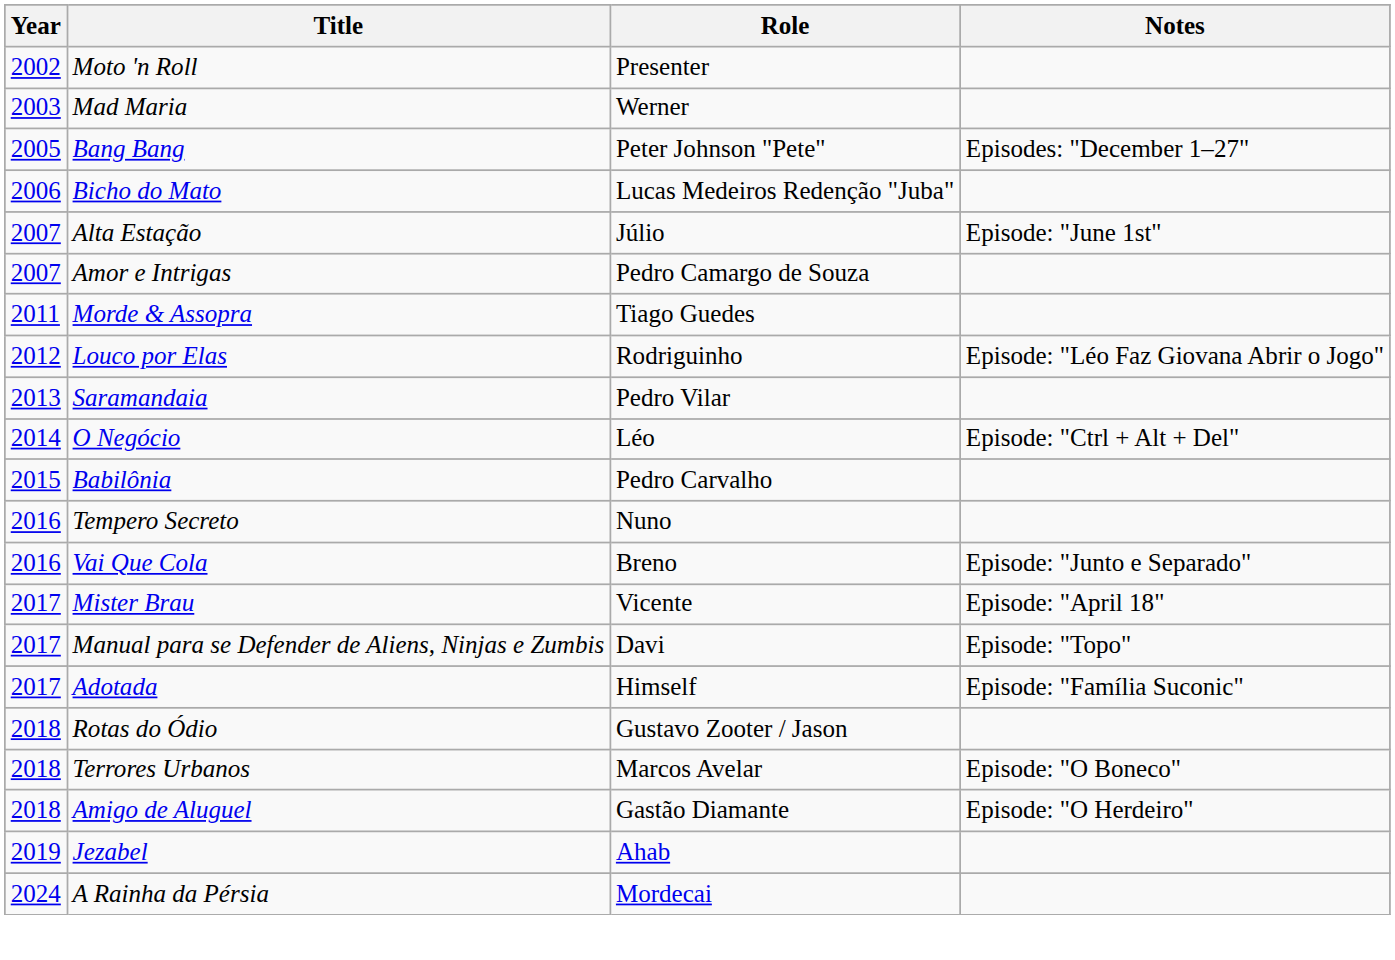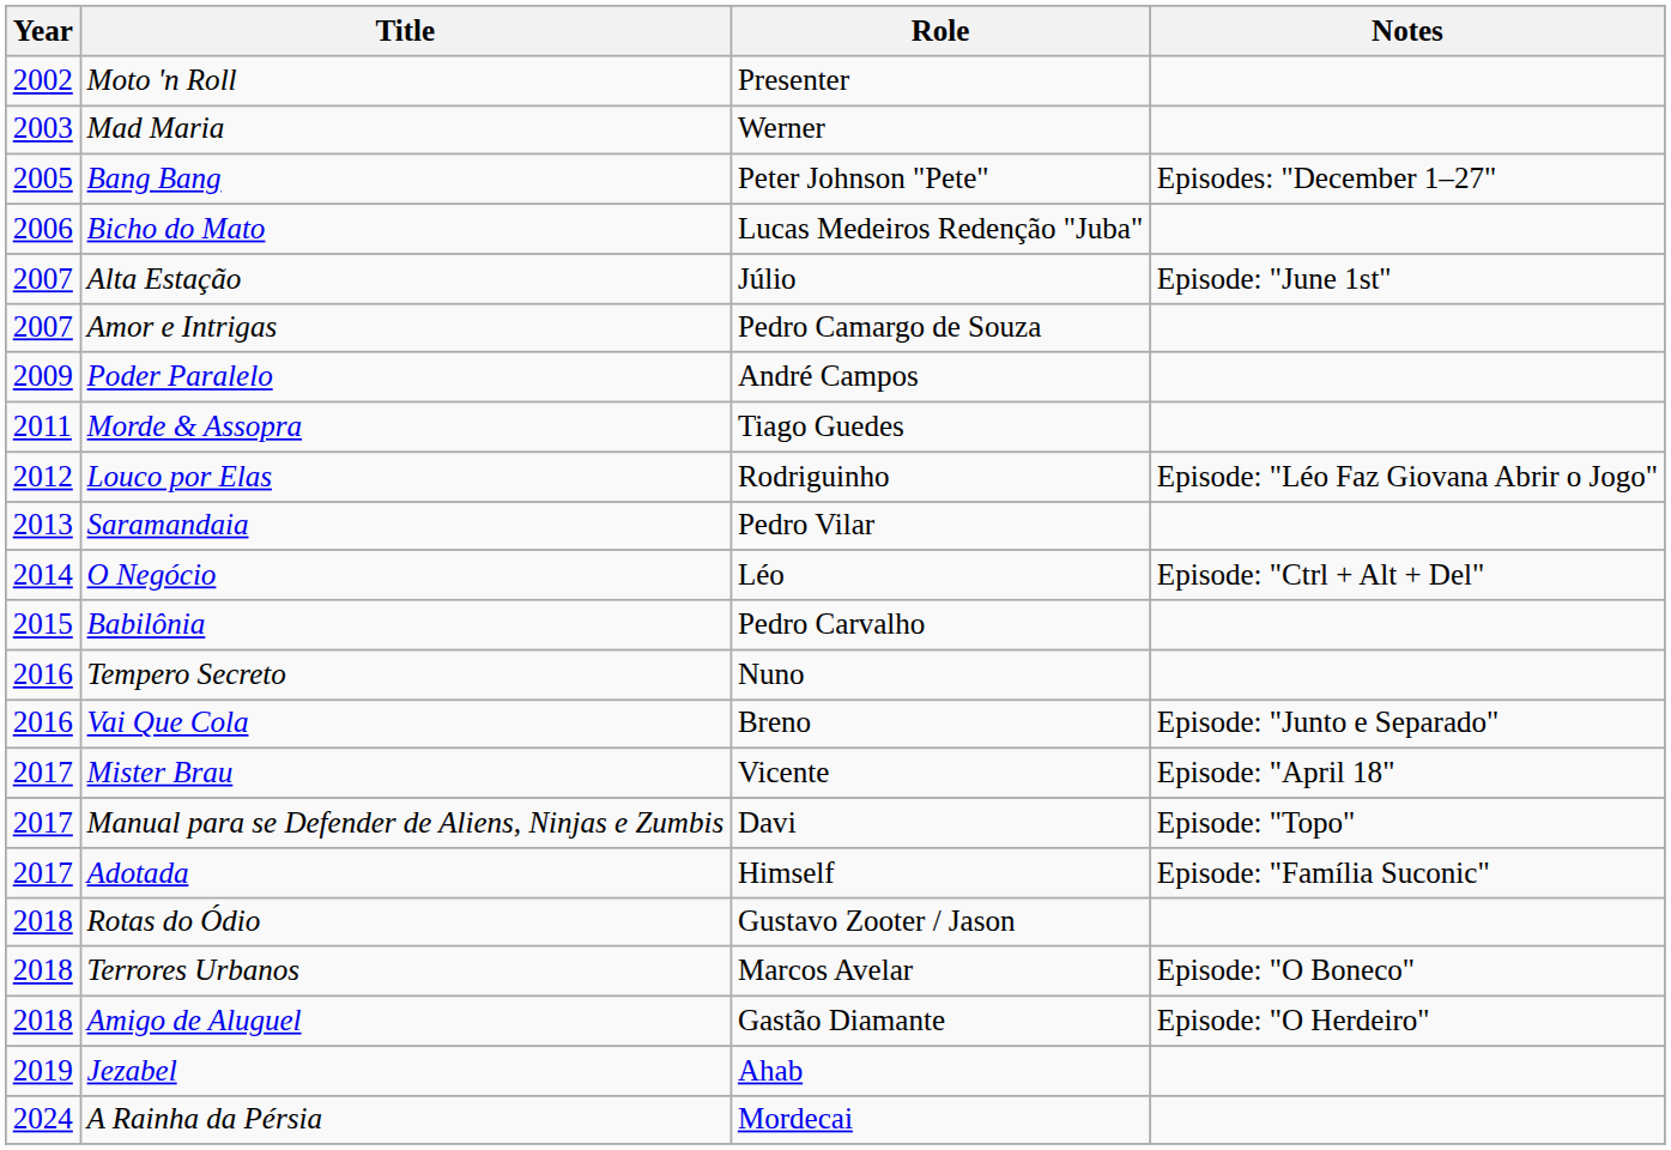 <table class="wikitable" style="font-size: 90%;">
 <tr>
 <th>Year</th>
 <th>Title</th>
 <th>Role</th>
 <th>Notes</th>
 </tr>
 <tr>
 <td><a href='#'>2002</a></td>
 <td><em>Moto 'n Roll</em></td>
 <td>Presenter</td>
 <td></td>
 </tr>
 <tr>
 <td><a href='#'>2003</a></td>
 <td><em>Mad Maria</em></td>
 <td>Werner</td>
 <td></td>
 </tr>
 <tr>
 <td><a href='#'>2005</a></td>
 <td><em><a href='#'>Bang Bang</a></em></td>
 <td>Peter Johnson "Pete"</td>
 <td>Episodes: "December 1–27"</td>
 </tr>
 <tr>
 <td><a href='#'>2006</a></td>
 <td><em><a href='#'>Bicho do Mato</a></em></td>
 <td>Lucas Medeiros Redenção "Juba"</td>
 <td></td>
 </tr>
 <tr>
 <td><a href='#'>2007</a></td>
 <td><em>Alta Estação</em></td>
 <td>Júlio</td>
 <td>Episode: "June 1st"</td>
 </tr>
 <tr>
 <td><a href='#'>2007</a></td>
 <td><em>Amor e Intrigas</em></td>
 <td>Pedro Camargo de Souza</td>
+<td></td>
+</tr>
+<tr>
+<td><a href='#'>2009</a></td>
+<td><em><a href='#'>Poder Paralelo</a></em></td>
+<td>André Campos</td>
 <td></td>
 </tr>
 <tr>
 <td><a href='#'>2011</a></td>
 <td><em><a href='#'>Morde & Assopra</a></em></td>
 <td>Tiago Guedes</td>
 <td></td>
 </tr>
 <tr>
 <td><a href='#'>2012</a></td>
 <td><em><a href='#'>Louco por Elas</a></em></td>
 <td>Rodriguinho</td>
 <td>Episode: "Léo Faz Giovana Abrir o Jogo"</td>
 </tr>
 <tr>
 <td><a href='#'>2013</a></td>
 <td><em><a href='#'>Saramandaia</a></em></td>
 <td>Pedro Vilar</td>
 <td></td>
 </tr>
 <tr>
 <td><a href='#'>2014</a></td>
 <td><em><a href='#'>O Negócio</a></em></td>
 <td>Léo</td>
 <td>Episode: "Ctrl + Alt + Del"</td>
 </tr>
 <tr>
 <td><a href='#'>2015</a></td>
 <td><em><a href='#'>Babilônia</a></em></td>
 <td>Pedro Carvalho</td>
 <td></td>
 </tr>
 <tr>
 <td><a href='#'>2016</a></td>
 <td><em>Tempero Secreto</em></td>
 <td>Nuno</td>
 <td></td>
 </tr>
 <tr>
 <td><a href='#'>2016</a></td>
 <td><em><a href='#'>Vai Que Cola</a></em></td>
 <td>Breno</td>
 <td>Episode: "Junto e Separado"</td>
 </tr>
 <tr>
 <td><a href='#'>2017</a></td>
 <td><em><a href='#'>Mister Brau</a></em></td>
 <td>Vicente</td>
 <td>Episode: "April 18"</td>
 </tr>
 <tr>
 <td><a href='#'>2017</a></td>
 <td><em>Manual para se Defender de Aliens, Ninjas e Zumbis</em></td>
 <td>Davi</td>
 <td>Episode: "Topo"</td>
 </tr>
 <tr>
 <td><a href='#'>2017</a></td>
 <td><em><a href='#'>Adotada</a></em></td>
 <td>Himself</td>
 <td>Episode: "Família Suconic"</td>
 </tr>
 <tr>
 <td><a href='#'>2018</a></td>
 <td><em>Rotas do Ódio</em></td>
 <td>Gustavo Zooter / Jason</td>
 <td></td>
 </tr>
 <tr>
 <td><a href='#'>2018</a></td>
 <td><em>Terrores Urbanos</em></td>
 <td>Marcos Avelar</td>
 <td>Episode: "O Boneco"</td>
 </tr>
 <tr>
 <td><a href='#'>2018</a></td>
 <td><em><a href='#'>Amigo de Aluguel</a></em></td>
 <td>Gastão Diamante</td>
 <td>Episode: "O Herdeiro"</td>
 </tr>
 <tr>
 <td><a href='#'>2019</a></td>
 <td><a href='#'><em>Jezabel</em></a></td>
 <td><a href='#'>Ahab</a></td>
 <td></td>
 </tr>
 <tr>
 <td><a href='#'>2024</a></td>
 <td><em>A Rainha da Pérsia</em></td>
 <td><a href='#'>Mordecai</a></td>
 <td></td>
 </tr>
 </table>
